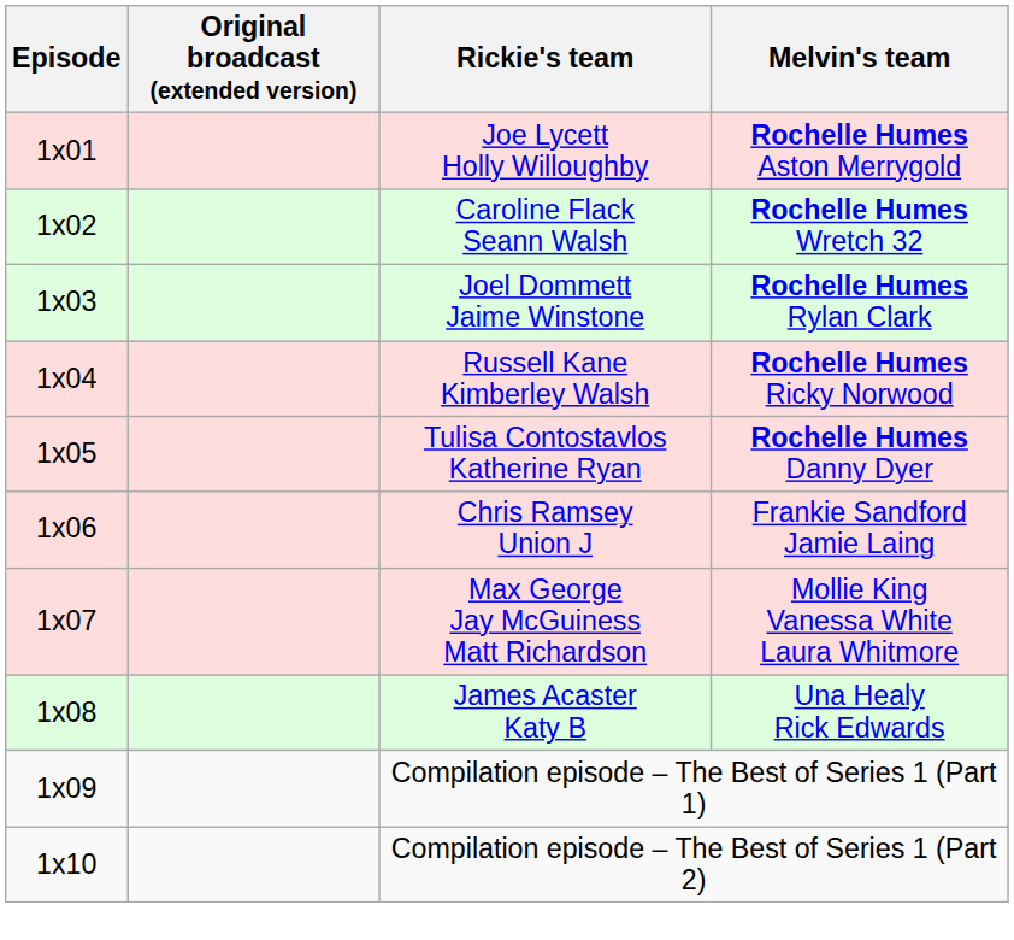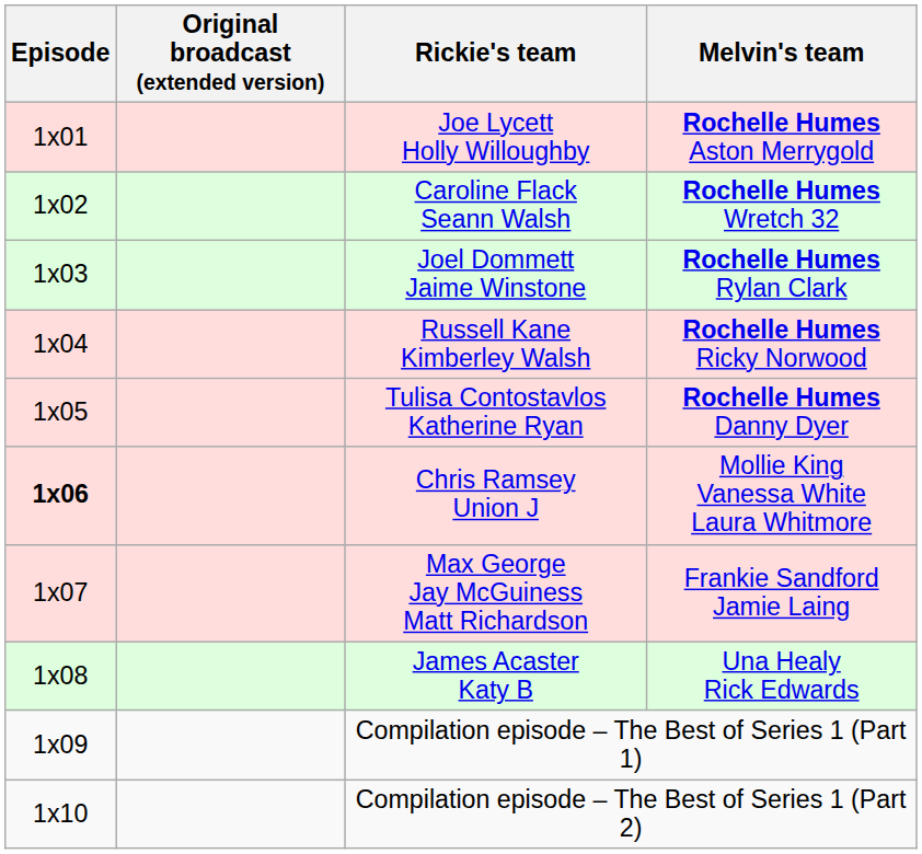 <table class="wikitable" style="text-align:center; width:575px;">
 <tr>
 <th>Episode</th>
 <th>Original broadcast<br><small>(extended version)</small></th>
 <th>Rickie's team</th>
 <th>Melvin's team</th>
 </tr>
 <tr bgcolor="ffdddd">
 <td>1x01</td>
 <td><br></td>
 <td><a href='#'>Joe Lycett</a><br><a href='#'>Holly Willoughby</a></td>
 <td><strong><a href='#'>Rochelle Humes</a></strong><br><a href='#'>Aston Merrygold</a></td>
 </tr>
 <tr bgcolor="ddffdd">
 <td>1x02</td>
 <td><br></td>
 <td><a href='#'>Caroline Flack</a><br><a href='#'>Seann Walsh</a></td>
 <td><strong><a href='#'>Rochelle Humes</a></strong><br><a href='#'>Wretch 32</a></td>
 </tr>
 <tr bgcolor="ddffdd">
 <td>1x03</td>
 <td><br></td>
 <td><a href='#'>Joel Dommett</a><br><a href='#'>Jaime Winstone</a></td>
 <td><strong><a href='#'>Rochelle Humes</a></strong><br><a href='#'>Rylan Clark</a></td>
 </tr>
 <tr bgcolor="ffdddd">
 <td>1x04</td>
 <td><br></td>
 <td><a href='#'>Russell Kane</a><br><a href='#'>Kimberley Walsh</a></td>
 <td><strong><a href='#'>Rochelle Humes</a></strong><br><a href='#'>Ricky Norwood</a></td>
 </tr>
 <tr bgcolor="ffdddd">
 <td>1x05</td>
 <td><br></td>
 <td><a href='#'>Tulisa Contostavlos</a><br><a href='#'>Katherine Ryan</a></td>
 <td><strong><a href='#'>Rochelle Humes</a></strong><br><a href='#'>Danny Dyer</a></td>
 </tr>
 <tr bgcolor="ffdddd">
-<td>1x06</td>
+<td><strong>1x06</strong></td>
 <td><br></td>
 <td><a href='#'>Chris Ramsey</a><br><a href='#'>Union J</a></td>
-<td><a href='#'>Frankie Sandford</a><br><a href='#'>Jamie Laing</a></td>
+<td><a href='#'>Mollie King</a><br><a href='#'>Vanessa White</a><br><a href='#'>Laura Whitmore</a></td>
 </tr>
 <tr bgcolor="ffdddd">
 <td>1x07</td>
 <td><br></td>
 <td><a href='#'>Max George</a><br><a href='#'>Jay McGuiness</a><br><a href='#'>Matt Richardson</a></td>
-<td><a href='#'>Mollie King</a><br><a href='#'>Vanessa White</a><br><a href='#'>Laura Whitmore</a></td>
+<td><a href='#'>Frankie Sandford</a><br><a href='#'>Jamie Laing</a></td>
 </tr>
 <tr bgcolor="ddffdd">
 <td>1x08</td>
 <td><br></td>
 <td><a href='#'>James Acaster</a><br><a href='#'>Katy B</a></td>
 <td><a href='#'>Una Healy</a><br><a href='#'>Rick Edwards</a></td>
 </tr>
 <tr>
 <td>1x09</td>
 <td></td>
 <td colspan="2">Compilation episode – The Best of Series 1 (Part 1)</td>
 </tr>
 <tr>
 <td>1x10</td>
 <td></td>
 <td colspan="2">Compilation episode – The Best of Series 1 (Part 2)</td>
 </tr>
 </table>
